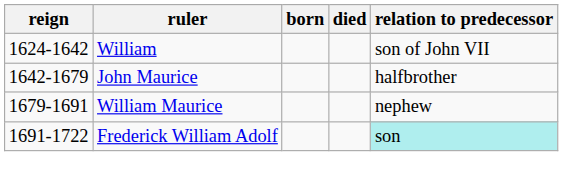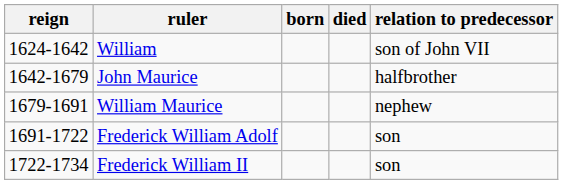 <table class="wikitable">
 <tr>
 <th>reign</th>
 <th>ruler</th>
 <th>born</th>
 <th>died</th>
 <th>relation to predecessor</th>
 </tr>
 <tr>
 <td>1624-1642</td>
 <td><a href='#'>William</a></td>
 <td></td>
 <td></td>
 <td>son of John VII</td>
 </tr>
 <tr>
 <td>1642-1679</td>
 <td><a href='#'>John Maurice</a></td>
 <td></td>
 <td></td>
 <td>halfbrother</td>
 </tr>
 <tr>
 <td>1679-1691</td>
 <td><a href='#'>William Maurice</a></td>
 <td></td>
 <td></td>
 <td>nephew</td>
 </tr>
 <tr>
 <td>1691-1722</td>
 <td><a href='#'>Frederick William Adolf</a></td>
 <td></td>
 <td></td>
-<td style="background: paleturquoise;">son</td>
+<td>son</td>
+</tr>
+<tr>
+<td>1722-1734</td>
+<td><a href='#'>Frederick William II</a></td>
+<td></td>
+<td></td>
+<td>son</td>
 </tr>
 </table>
